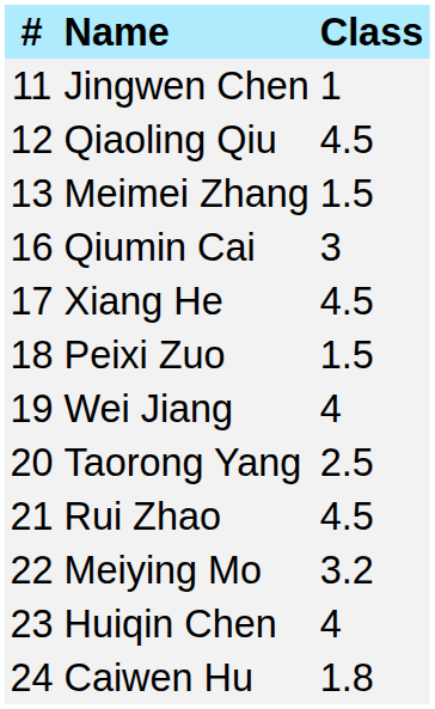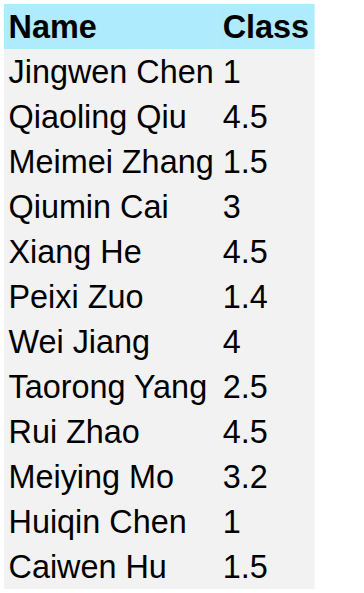 <table border=0 cellpadding=2 cellspacing=0  |- bgcolor=#F2F2F2 style="text-align:center; font-size:90%;">
 <tr bgcolor=#ADEBFD>
-<th>#</th>
 <th align=left>Name</th>
 <th align=left>Class</th>
 </tr>
 <tr>
-<td>11</td>
 <td align=left>Jingwen Chen</td>
 <td align=left>1</td>
 </tr>
 <tr>
-<td>12</td>
 <td align=left>Qiaoling Qiu</td>
 <td align=left>4.5</td>
 </tr>
 <tr>
-<td>13</td>
 <td align=left>Meimei Zhang</td>
 <td align=left>1.5</td>
 </tr>
 <tr>
-<td>16</td>
 <td align=left>Qiumin Cai</td>
 <td align=left>3</td>
 </tr>
 <tr>
-<td>17</td>
 <td align=left>Xiang He</td>
 <td align=left>4.5</td>
 </tr>
 <tr>
-<td>18</td>
 <td align=left>Peixi Zuo</td>
-<td align=left>1.5</td>
+<td align=left>1.4</td>
 </tr>
 <tr>
-<td>19</td>
 <td align=left>Wei Jiang</td>
 <td align=left>4</td>
 </tr>
 <tr>
-<td>20</td>
 <td align=left>Taorong Yang</td>
 <td align=left>2.5</td>
 </tr>
 <tr>
-<td>21</td>
 <td align=left>Rui Zhao</td>
 <td align=left>4.5</td>
 </tr>
 <tr>
-<td>22</td>
 <td align=left>Meiying Mo</td>
 <td align=left>3.2</td>
 </tr>
 <tr>
-<td>23</td>
 <td align=left>Huiqin Chen</td>
-<td align=left>4</td>
+<td align=left>1</td>
 </tr>
 <tr>
-<td>24</td>
 <td align=left>Caiwen Hu</td>
-<td align=left>1.8</td>
+<td align=left>1.5</td>
 </tr>
 </table>
